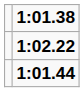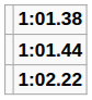 <table class="wikitable">
 <tr>
 <td></td>
 <td align=center><strong>1:01.38</strong></td>
 </tr>
 <tr>
 <td></td>
-<td align=center><strong>1:02.22</strong></td>
+<td align=center><strong>1:01.44</strong></td>
 </tr>
 <tr>
 <td></td>
-<td align=center><strong>1:01.44</strong></td>
+<td align=center><strong>1:02.22</strong></td>
 </tr>
 </table>
